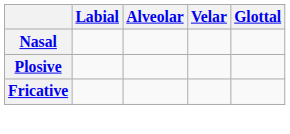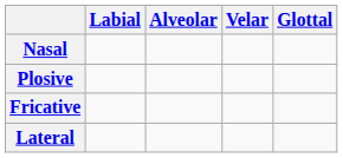 <table class="wikitable" style="text-align:center;">
 <tr>
 <th></th>
 <th><a href='#'>Labial</a></th>
 <th><a href='#'>Alveolar</a></th>
 <th><a href='#'>Velar</a></th>
 <th><a href='#'>Glottal</a></th>
 </tr>
 <tr>
 <th><a href='#'>Nasal</a></th>
 <td></td>
 <td></td>
 <td> </td>
 <td></td>
 </tr>
 <tr>
 <th><a href='#'>Plosive</a></th>
 <td></td>
 <td></td>
 <td></td>
 <td></td>
 </tr>
 <tr>
 <th><a href='#'>Fricative</a></th>
 <td>   </td>
 <td></td>
 <td></td>
 <td></td>
 </tr>
+<tr>
+<th><a href='#'>Lateral</a></th>
+<td></td>
+<td></td>
+<td></td>
+<td></td>
+</tr>
 </table>
